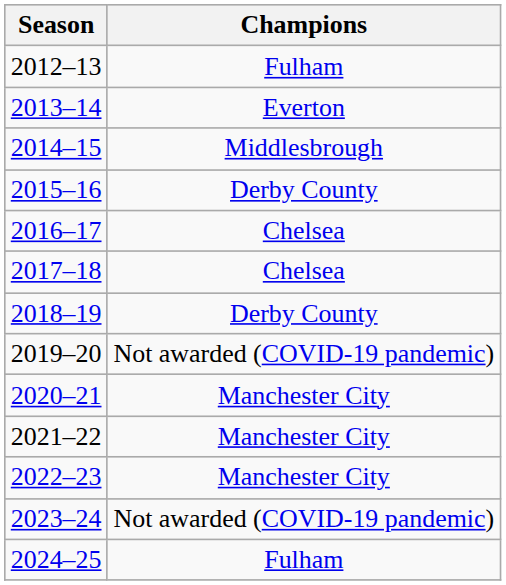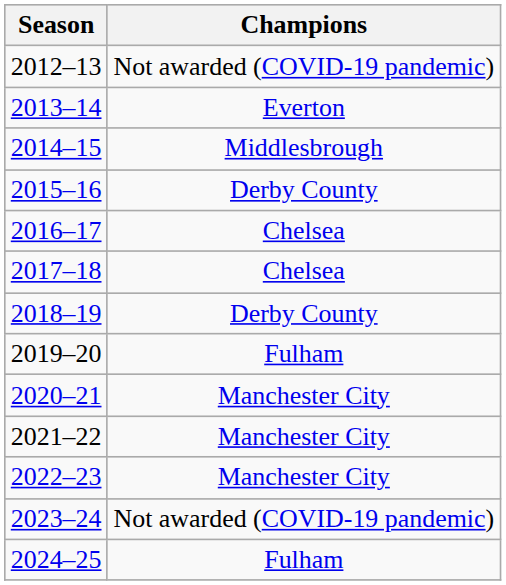 <table class="wikitable">
 <tr>
 <th>Season</th>
 <th>Champions</th>
 </tr>
 <tr>
 <td>2012–13</td>
-<td style="text-align:center;"><a href='#'>Fulham</a></td>
+<td style="text-align:center;">Not awarded (<a href='#'>COVID-19 pandemic</a>)</td>
 </tr>
 <tr>
 <td><a href='#'>2013–14</a></td>
 <td style="text-align:center;"><a href='#'>Everton</a></td>
 </tr>
 <tr>
 <td><a href='#'>2014–15</a></td>
 <td style="text-align:center;"><a href='#'>Middlesbrough</a></td>
 </tr>
 <tr>
 <td><a href='#'>2015–16</a></td>
 <td style="text-align:center;"><a href='#'>Derby County</a></td>
 </tr>
 <tr>
 <td><a href='#'>2016–17</a></td>
 <td style="text-align:center;"><a href='#'>Chelsea</a></td>
 </tr>
 <tr>
 <td><a href='#'>2017–18</a></td>
 <td style="text-align:center;"><a href='#'>Chelsea</a></td>
 </tr>
 <tr>
 <td><a href='#'>2018–19</a></td>
 <td style="text-align:center;"><a href='#'>Derby County</a></td>
 </tr>
 <tr>
 <td>2019–20</td>
-<td style="text-align:center;">Not awarded (<a href='#'>COVID-19 pandemic</a>)</td>
+<td style="text-align:center;"><a href='#'>Fulham</a></td>
 </tr>
 <tr>
 <td><a href='#'>2020–21</a></td>
 <td style="text-align:center;"><a href='#'>Manchester City</a></td>
 </tr>
 <tr>
 <td>2021–22</td>
 <td style="text-align:center;"><a href='#'>Manchester City</a></td>
 </tr>
 <tr>
 <td><a href='#'>2022–23</a></td>
 <td style="text-align:center;"><a href='#'>Manchester City</a></td>
 </tr>
 <tr>
 <td><a href='#'>2023–24</a></td>
 <td style="text-align:center;">Not awarded (<a href='#'>COVID-19 pandemic</a>)</td>
 </tr>
 <tr>
 <td><a href='#'>2024–25</a></td>
 <td style="text-align:center;"><a href='#'>Fulham</a></td>
 </tr>
 </table>
